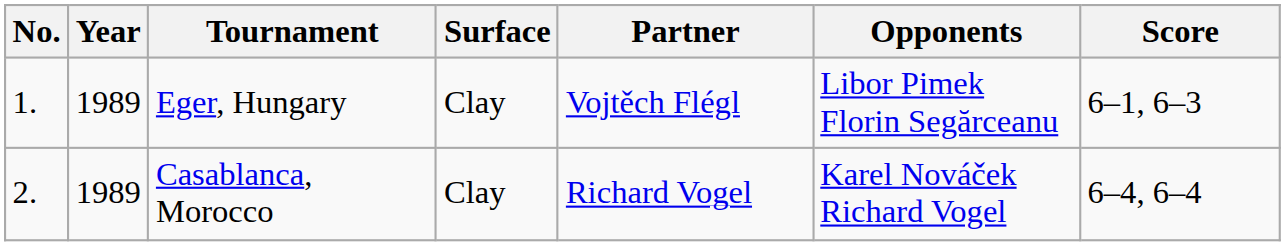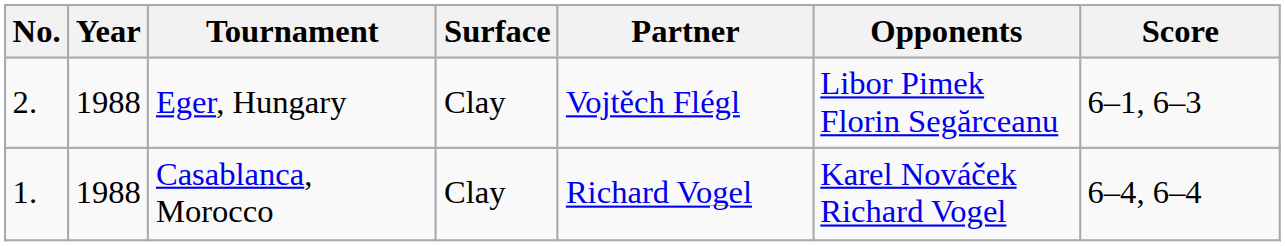 <table class="sortable wikitable" style=font-size:97%>
 <tr>
 <th style="width:20px" class="unsortable">No.</th>
 <th style="width:30px">Year</th>
 <th style="width:150px">Tournament</th>
 <th style="width:50px">Surface</th>
 <th style="width:140px">Partner</th>
 <th style="width:140px">Opponents</th>
 <th style="width:110px" class="unsortable">Score</th>
 </tr>
 <tr>
-<td>1.</td>
-<td>1989</td>
+<td>2.</td>
+<td>1988</td>
 <td><a href='#'>Eger</a>, Hungary</td>
 <td>Clay</td>
 <td> <a href='#'>Vojtěch Flégl</a></td>
 <td> <a href='#'>Libor Pimek</a><br> <a href='#'>Florin Segărceanu</a></td>
 <td>6–1, 6–3</td>
 </tr>
 <tr>
-<td>2.</td>
-<td>1989</td>
+<td>1.</td>
+<td>1988</td>
 <td><a href='#'>Casablanca</a>, Morocco</td>
 <td>Clay</td>
 <td> <a href='#'>Richard Vogel</a></td>
 <td> <a href='#'>Karel Nováček</a><br> <a href='#'>Richard Vogel</a></td>
 <td>6–4, 6–4</td>
 </tr>
 </table>
